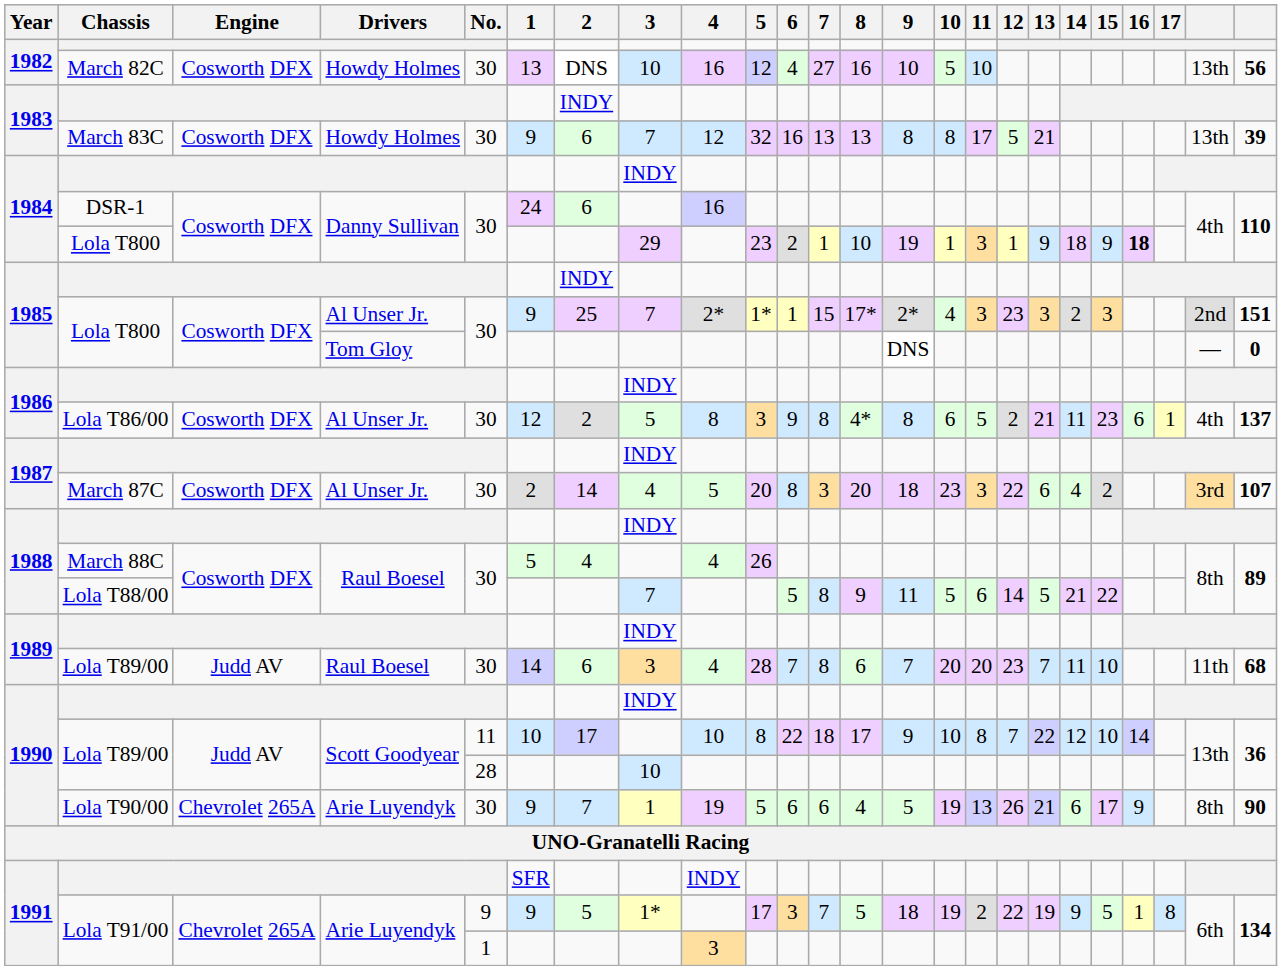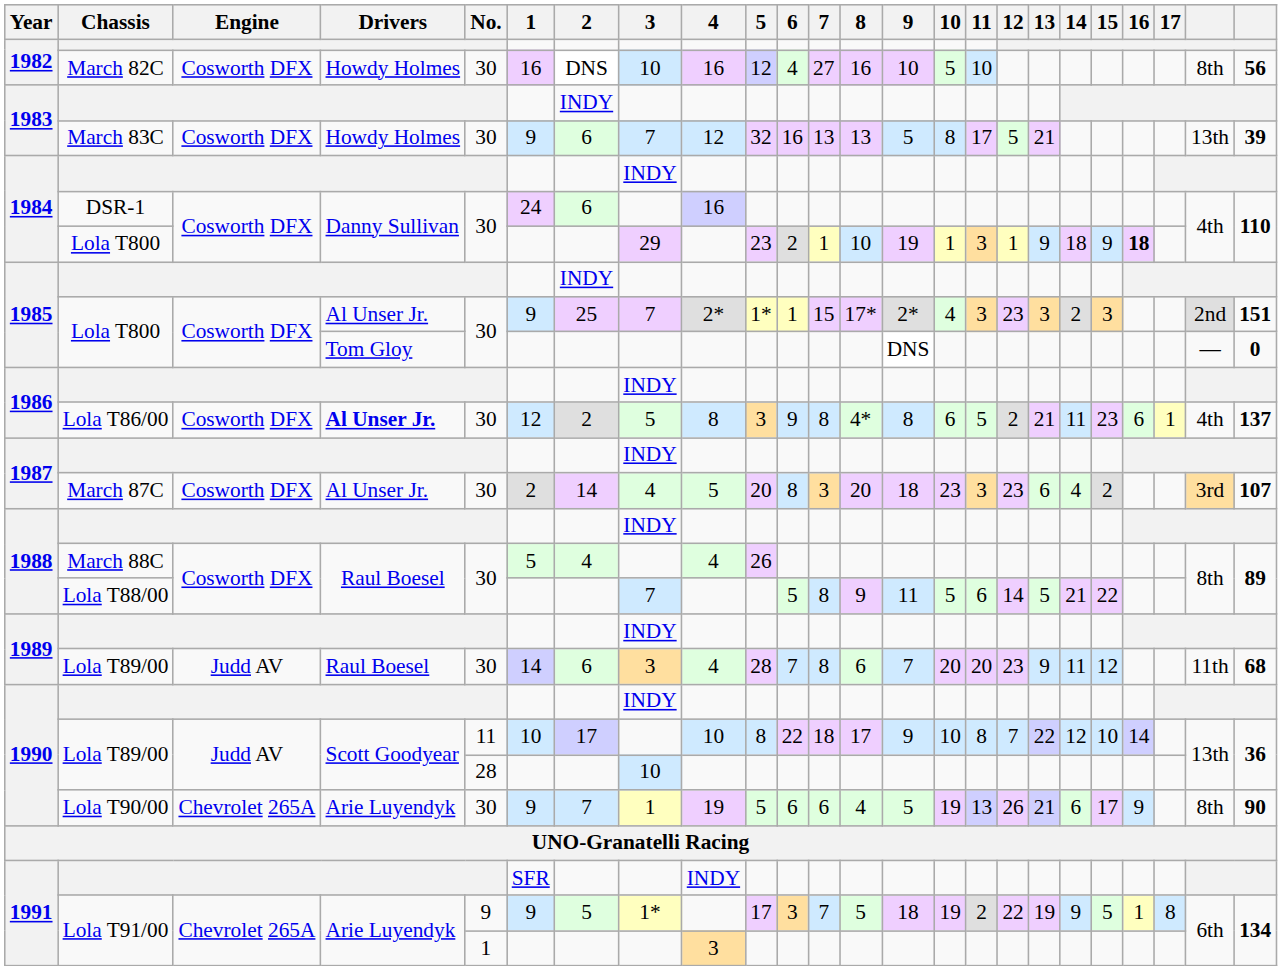 <table class="wikitable" style="text-align:center; font-size:85%">
 <tr>
 <th>Year</th>
 <th style="white-space: nowrap;">Chassis</th>
 <th style="white-space: nowrap;">Engine</th>
 <th style="white-space: nowrap;">Drivers</th>
 <th>No.</th>
 <th>1</th>
 <th>2</th>
 <th>3</th>
 <th>4</th>
 <th>5</th>
 <th>6</th>
 <th>7</th>
 <th>8</th>
 <th>9</th>
 <th>10</th>
 <th>11</th>
 <th>12</th>
 <th>13</th>
 <th>14</th>
 <th>15</th>
 <th>16</th>
 <th>17</th>
 <th></th>
 <th></th>
 </tr>
 <tr>
 <th rowspan=2><a href='#'>1982</a></th>
 <th colspan=4></th>
 <td></td>
 <td></td>
 <td></td>
 <td></td>
 <td></td>
 <td></td>
 <td></td>
 <td></td>
 <td></td>
 <td></td>
 <td></td>
 <th colspan=12></th>
 </tr>
 <tr>
 <td><a href='#'>March</a> 82C</td>
 <td><a href='#'>Cosworth</a> <a href='#'>DFX</a></td>
 <td align=left> <a href='#'>Howdy Holmes</a></td>
 <td>30</td>
-<td style="background:#EFCFFF;" align=center>13</td>
+<td style="background:#EFCFFF;" align=center>16</td>
 <td style="background:#FFFFFF;" align=center>DNS</td>
 <td style="background:#CFEAFF;" align=center>10</td>
 <td style="background:#EFCFFF;" align=center>16</td>
 <td style="background:#CFCFFF;" align=center>12</td>
 <td style="background:#DFFFDF;" align=center>4</td>
 <td style="background:#EFCFFF;" align=center>27</td>
 <td style="background:#EFCFFF;" align=center>16</td>
 <td style="background:#EFCFFF;" align=center>10</td>
 <td style="background:#DFFFDF;" align=center>5</td>
 <td style="background:#CFEAFF;" align=center>10</td>
 <td></td>
 <td></td>
 <td></td>
 <td></td>
 <td></td>
 <td></td>
-<td>13th</td>
+<td>8th</td>
 <td><strong>56</strong></td>
 </tr>
 <tr>
 <th rowspan=2><a href='#'>1983</a></th>
 <th colspan=4></th>
 <td></td>
 <td><a href='#'>INDY</a></td>
 <td></td>
 <td></td>
 <td></td>
 <td></td>
 <td></td>
 <td></td>
 <td></td>
 <td></td>
 <td></td>
 <td></td>
 <td></td>
 <th colspan=10></th>
 </tr>
 <tr>
 <td><a href='#'>March</a> 83C</td>
 <td><a href='#'>Cosworth</a> <a href='#'>DFX</a></td>
 <td align=left> <a href='#'>Howdy Holmes</a></td>
 <td>30</td>
 <td style="background:#CFEAFF;" align=center>9</td>
 <td style="background:#DFFFDF;" align=center>6</td>
 <td style="background:#CFEAFF;" align=center>7</td>
 <td style="background:#CFEAFF;" align=center>12</td>
 <td style="background:#EFCFFF;" align=center>32</td>
 <td style="background:#EFCFFF;" align=center>16</td>
 <td style="background:#EFCFFF;" align=center>13</td>
 <td style="background:#EFCFFF;" align=center>13</td>
-<td style="background:#CFEAFF;" align=center>8</td>
+<td style="background:#CFEAFF;" align=center>5</td>
 <td style="background:#CFEAFF;" align=center>8</td>
 <td style="background:#EFCFFF;" align=center>17</td>
 <td style="background:#DFFFDF;" align=center>5</td>
 <td style="background:#EFCFFF;" align=center>21</td>
 <td></td>
 <td></td>
 <td></td>
 <td></td>
 <td>13th</td>
 <td><strong>39</strong></td>
 </tr>
 <tr>
 <th rowspan=3><a href='#'>1984</a></th>
 <th colspan=4></th>
 <td></td>
 <td></td>
 <td><a href='#'>INDY</a></td>
 <td></td>
 <td></td>
 <td></td>
 <td></td>
 <td></td>
 <td></td>
 <td></td>
 <td></td>
 <td></td>
 <td></td>
 <td></td>
 <td></td>
 <td></td>
 <th colspan=7></th>
 </tr>
 <tr>
 <td>DSR-1</td>
 <td rowspan=2><a href='#'>Cosworth</a> <a href='#'>DFX</a></td>
 <td rowspan=2 align=left> <a href='#'>Danny Sullivan</a></td>
 <td rowspan=2>30</td>
 <td style="background:#efcfff;">24</td>
 <td style="background:#DFFFDF;">6</td>
 <td></td>
 <td style="background:#cfcfff;">16</td>
 <td></td>
 <td></td>
 <td></td>
 <td></td>
 <td></td>
 <td></td>
 <td></td>
 <td></td>
 <td></td>
 <td></td>
 <td></td>
 <td></td>
 <td></td>
 <td rowspan=2>4th</td>
 <td rowspan=2><strong>110</strong></td>
 </tr>
 <tr>
 <td><a href='#'>Lola</a> T800</td>
 <td></td>
 <td></td>
 <td style="background:#efcfff;">29</td>
 <td></td>
 <td style="background:#efcfff;">23</td>
 <td style="background:#dfdfdf;">2</td>
 <td style="background:#ffffbf;">1</td>
 <td style="background:#CFEAFF;">10</td>
 <td style="background:#efcfff;">19</td>
 <td style="background:#ffffbf;">1</td>
 <td style="background:#ffdf9f;">3</td>
 <td style="background:#ffffbf;">1</td>
 <td style="background:#CFEAFF;">9</td>
 <td style="background:#efcfff;">18</td>
 <td style="background:#CFEAFF;">9</td>
 <td style="background:#efcfff;"><strong>18</strong></td>
 <td></td>
 </tr>
 <tr>
 <th rowspan=3><a href='#'>1985</a></th>
 <th colspan=4></th>
 <td></td>
 <td><a href='#'>INDY</a></td>
 <td></td>
 <td></td>
 <td></td>
 <td></td>
 <td></td>
 <td></td>
 <td></td>
 <td></td>
 <td></td>
 <td></td>
 <td></td>
 <td></td>
 <td></td>
 <th colspan=8></th>
 </tr>
 <tr>
 <td rowspan=2><a href='#'>Lola</a> T800</td>
 <td rowspan=2><a href='#'>Cosworth</a> <a href='#'>DFX</a></td>
 <td align=left> <a href='#'>Al Unser Jr.</a></td>
 <td rowspan=2>30</td>
 <td style="background:#CFEAFF;">9</td>
 <td style="background:#efcfff;">25</td>
 <td style="background:#efcfff;">7</td>
 <td style="background:#dfdfdf;">2*</td>
 <td style="background:#ffffbf;">1*</td>
 <td style="background:#ffffbf;">1</td>
 <td style="background:#efcfff;">15</td>
 <td style="background:#efcfff;">17*</td>
 <td style="background:#dfdfdf;">2*</td>
 <td style="background:#dfffdf;">4</td>
 <td style="background:#ffdf9f;">3</td>
 <td style="background:#efcfff;">23</td>
 <td style="background:#ffdf9f;">3</td>
 <td style="background:#dfdfdf;">2</td>
 <td style="background:#ffdf9f;">3</td>
 <td></td>
 <td></td>
 <td style="background:#dfdfdf;">2nd</td>
 <td><strong>151</strong></td>
 </tr>
 <tr>
 <td align=left> <a href='#'>Tom Gloy</a></td>
 <td></td>
 <td></td>
 <td></td>
 <td></td>
 <td></td>
 <td></td>
 <td></td>
 <td></td>
 <td style="background:#FFFFFF;">DNS</td>
 <td></td>
 <td></td>
 <td></td>
 <td></td>
 <td></td>
 <td></td>
 <td></td>
 <td></td>
 <td>—</td>
 <td><strong>0</strong></td>
 </tr>
 <tr>
 <th rowspan=2><a href='#'>1986</a></th>
 <th colspan=4></th>
 <td></td>
 <td></td>
 <td><a href='#'>INDY</a></td>
 <td></td>
 <td></td>
 <td></td>
 <td></td>
 <td></td>
 <td></td>
 <td></td>
 <td></td>
 <td></td>
 <td></td>
 <td></td>
 <td></td>
 <td></td>
 <td></td>
 <th colspan=6></th>
 </tr>
 <tr>
 <td><a href='#'>Lola</a> T86/00</td>
 <td><a href='#'>Cosworth</a> <a href='#'>DFX</a></td>
-<td align=left> <a href='#'>Al Unser Jr.</a></td>
+<td align=left><strong> <a href='#'>Al Unser Jr.</a></strong></td>
 <td>30</td>
 <td style="background:#CFEAFF;">12</td>
 <td style="background:#dfdfdf;">2</td>
 <td style="background:#dfffdf;">5</td>
 <td style="background:#cfeaff;">8</td>
 <td style="background:#ffdf9f;">3</td>
 <td style="background:#cfeaff;">9</td>
 <td style="background:#cfeaff;">8</td>
 <td style="background:#dfffdf;">4*</td>
 <td style="background:#cfeaff;">8</td>
 <td style="background:#DFFFDF;">6</td>
 <td style="background:#dfffdf;">5</td>
 <td style="background:#dfdfdf;">2</td>
 <td style="background:#efcfff;">21</td>
 <td style="background:#CFEAFF;">11</td>
 <td style="background:#efcfff;">23</td>
 <td style="background:#DFFFDF;">6</td>
 <td style="background:#ffffbf;">1</td>
 <td>4th</td>
 <td><strong>137</strong></td>
 </tr>
 <tr>
 <th rowspan=2><a href='#'>1987</a></th>
 <th colspan=4></th>
 <td></td>
 <td></td>
 <td><a href='#'>INDY</a></td>
 <td></td>
 <td></td>
 <td></td>
 <td></td>
 <td></td>
 <td></td>
 <td></td>
 <td></td>
 <td></td>
 <td></td>
 <td></td>
 <td></td>
 <th colspan=8></th>
 </tr>
 <tr>
 <td><a href='#'>March</a> 87C</td>
 <td><a href='#'>Cosworth</a> <a href='#'>DFX</a></td>
 <td align=left> <a href='#'>Al Unser Jr.</a></td>
 <td>30</td>
 <td style="background:#dfdfdf;">2</td>
 <td style="background:#efcfff;">14</td>
 <td style="background:#dfffdf;">4</td>
 <td style="background:#dfffdf;">5</td>
 <td style="background:#efcfff;">20</td>
 <td style="background:#cfeaff;">8</td>
 <td style="background:#ffdf9f;">3</td>
 <td style="background:#efcfff;">20</td>
 <td style="background:#efcfff;">18</td>
 <td style="background:#efcfff;">23</td>
 <td style="background:#ffdf9f;">3</td>
-<td style="background:#efcfff;">22</td>
+<td style="background:#efcfff;">23</td>
 <td style="background:#DFFFDF;">6</td>
 <td style="background:#dfffdf;">4</td>
 <td style="background:#dfdfdf;">2</td>
 <td></td>
 <td></td>
 <td style="background:#FFDF9F;">3rd</td>
 <td><strong>107</strong></td>
 </tr>
 <tr>
 <th rowspan=3><a href='#'>1988</a></th>
 <th colspan=4></th>
 <td></td>
 <td></td>
 <td><a href='#'>INDY</a></td>
 <td></td>
 <td></td>
 <td></td>
 <td></td>
 <td></td>
 <td></td>
 <td></td>
 <td></td>
 <td></td>
 <td></td>
 <td></td>
 <td></td>
 <th colspan=8></th>
 </tr>
 <tr>
 <td><a href='#'>March</a> 88C</td>
 <td rowspan=2><a href='#'>Cosworth</a> <a href='#'>DFX</a></td>
 <td rowspan=2> <a href='#'>Raul Boesel</a></td>
 <td rowspan=2>30</td>
 <td style="background:#dfffdf;">5</td>
 <td style="background:#dfffdf;">4</td>
 <td></td>
 <td style="background:#dfffdf;">4</td>
 <td style="background:#EFCFFF;">26</td>
 <td></td>
 <td></td>
 <td></td>
 <td></td>
 <td></td>
 <td></td>
 <td></td>
 <td></td>
 <td></td>
 <td></td>
 <td></td>
 <td></td>
 <td rowspan=2>8th</td>
 <td rowspan=2><strong>89</strong></td>
 </tr>
 <tr>
 <td><a href='#'>Lola</a> T88/00</td>
 <td></td>
 <td></td>
 <td style="background:#CFEAFF;">7</td>
 <td></td>
 <td></td>
 <td style="background:#dfffdf;">5</td>
 <td style="background:#CFEAFF;">8</td>
 <td style="background:#EFCFFF;">9</td>
 <td style="background:#CFEAFF;">11</td>
 <td style="background:#dfffdf;">5</td>
 <td style="background:#DFFFDF;">6</td>
 <td style="background:#EFCFFF;">14</td>
 <td style="background:#dfffdf;">5</td>
 <td style="background:#EFCFFF;">21</td>
 <td style="background:#EFCFFF;">22</td>
 <td></td>
 <td></td>
 </tr>
 <tr>
 <th rowspan=2><a href='#'>1989</a></th>
 <th colspan=4></th>
 <td></td>
 <td></td>
 <td><a href='#'>INDY</a></td>
 <td></td>
 <td></td>
 <td></td>
 <td></td>
 <td></td>
 <td></td>
 <td></td>
 <td></td>
 <td></td>
 <td></td>
 <td></td>
 <td></td>
 <th colspan=8></th>
 </tr>
 <tr>
 <td><a href='#'>Lola</a> T89/00</td>
 <td><a href='#'>Judd</a> AV</td>
 <td align=left> <a href='#'>Raul Boesel</a></td>
 <td>30</td>
 <td style="background:#CFCFFF;">14</td>
 <td style="background:#DFFFDF;">6</td>
 <td style="background:#FFDF9F;">3</td>
 <td style="background:#DFFFDF;">4</td>
 <td style="background:#EFCFFF;">28</td>
 <td style="background:#CFEAFF;">7</td>
 <td style="background:#CFEAFF;">8</td>
 <td style="background:#DFFFDF;">6</td>
 <td style="background:#CFEAFF;">7</td>
 <td style="background:#EFCFFF;">20</td>
 <td style="background:#EFCFFF;">20</td>
 <td style="background:#EFCFFF;">23</td>
-<td style="background:#CFEAFF;">7</td>
+<td style="background:#CFEAFF;">9</td>
 <td style="background:#CFEAFF;">11</td>
-<td style="background:#CFEAFF;">10</td>
+<td style="background:#CFEAFF;">12</td>
 <td></td>
 <td></td>
 <td>11th</td>
 <td><strong>68</strong></td>
 </tr>
 <tr>
 <th rowspan=4><a href='#'>1990</a></th>
 <th colspan=4></th>
 <td></td>
 <td></td>
 <td><a href='#'>INDY</a></td>
 <td></td>
 <td></td>
 <td></td>
 <td></td>
 <td></td>
 <td></td>
 <td></td>
 <td></td>
 <td></td>
 <td></td>
 <td></td>
 <td></td>
 <td></td>
 <th colspan=7></th>
 </tr>
 <tr>
 <td rowspan=2><a href='#'>Lola</a> T89/00</td>
 <td rowspan=2><a href='#'>Judd</a> AV</td>
 <td rowspan=2 align=left> <a href='#'>Scott Goodyear</a></td>
 <td>11</td>
 <td style="background:#CFEAFF;">10</td>
 <td style="background:#cfcfff;">17</td>
 <td></td>
 <td style="background:#CFEAFF;">10</td>
 <td style="background:#CFEAFF;">8</td>
 <td style="background:#efcfff;">22</td>
 <td style="background:#efcfff;">18</td>
 <td style="background:#efcfff;">17</td>
 <td style="background:#CFEAFF;">9</td>
 <td style="background:#CFEAFF;">10</td>
 <td style="background:#CFEAFF;">8</td>
 <td style="background:#CFEAFF;">7</td>
 <td style="background:#cfcfff;">22</td>
 <td style="background:#CFEAFF;">12</td>
 <td style="background:#CFEAFF;">10</td>
 <td style="background:#cfcfff;">14</td>
 <td></td>
 <td rowspan=2>13th</td>
 <td rowspan=2><strong>36</strong></td>
 </tr>
 <tr>
 <td>28</td>
 <td></td>
 <td></td>
 <td style="background:#CFEAFF;">10</td>
 <td></td>
 <td></td>
 <td></td>
 <td></td>
 <td></td>
 <td></td>
 <td></td>
 <td></td>
 <td></td>
 <td></td>
 <td></td>
 <td></td>
 <td></td>
 <td></td>
 </tr>
 <tr>
 <td><a href='#'>Lola</a> T90/00</td>
 <td><a href='#'>Chevrolet</a> <a href='#'>265A</a></td>
 <td align="left"> <a href='#'>Arie Luyendyk</a></td>
 <td>30</td>
 <td style="background:#CFEAFF;">9</td>
 <td style="background:#CFEAFF;">7</td>
 <td style="background:#ffffbf;">1</td>
 <td style="background:#efcfff;">19</td>
 <td style="background:#dfffdf;">5</td>
 <td style="background:#DFFFDF;">6</td>
 <td style="background:#DFFFDF;">6</td>
 <td style="background:#dfffdf;">4</td>
 <td style="background:#dfffdf;">5</td>
 <td style="background:#efcfff;">19</td>
 <td style="background:#cfcfff;">13</td>
 <td style="background:#efcfff;">26</td>
 <td style="background:#cfcfff;">21</td>
 <td style="background:#DFFFDF;">6</td>
 <td style="background:#efcfff;">17</td>
 <td style="background:#CFEAFF;">9</td>
 <td></td>
 <td>8th</td>
 <td><strong>90</strong></td>
 </tr>
 <tr>
 <th align=center colspan=24>UNO-Granatelli Racing</th>
 </tr>
 <tr>
 <th rowspan=3><a href='#'>1991</a></th>
 <th colspan=4></th>
 <td><a href='#'>SFR</a></td>
 <td></td>
 <td></td>
 <td><a href='#'>INDY</a></td>
 <td></td>
 <td></td>
 <td></td>
 <td></td>
 <td></td>
 <td></td>
 <td></td>
 <td></td>
 <td></td>
 <td></td>
 <td></td>
 <td></td>
 <td></td>
 <th colspan=2></th>
 </tr>
 <tr>
 <td rowspan=2><a href='#'>Lola</a> T91/00</td>
 <td rowspan=2><a href='#'>Chevrolet</a> <a href='#'>265A</a></td>
 <td rowspan=2 align="left"> <a href='#'>Arie Luyendyk</a></td>
 <td>9</td>
 <td style="background:#CFEAFF;">9</td>
 <td style="background:#DFFFDF;">5</td>
 <td style="background:#FFFFBF;">1*</td>
 <td></td>
 <td style="background:#EFCFFF;">17</td>
 <td style="background:#FFDF9F;">3</td>
 <td style="background:#CFEAFF;">7</td>
 <td style="background:#DFFFDF;">5</td>
 <td style="background:#EFCFFF;">18</td>
 <td style="background:#EFCFFF;">19</td>
 <td style="background:#DFDFDF;">2</td>
 <td style="background:#EFCFFF;">22</td>
 <td style="background:#EFCFFF;">19</td>
 <td style="background:#CFEAFF;">9</td>
 <td style="background:#DFFFDF;">5</td>
 <td style="background:#FFFFBF;">1</td>
 <td style="background:#CFEAFF;">8</td>
 <td rowspan=2>6th</td>
 <td rowspan=2><strong>134</strong></td>
 </tr>
 <tr>
 <td>1</td>
 <td></td>
 <td></td>
 <td></td>
 <td style="background:#FFDF9F;">3</td>
 <td></td>
 <td></td>
 <td></td>
 <td></td>
 <td></td>
 <td></td>
 <td></td>
 <td></td>
 <td></td>
 <td></td>
 <td></td>
 <td></td>
 <td></td>
 </tr>
 </table>
